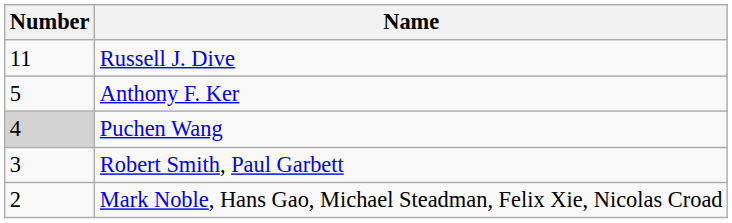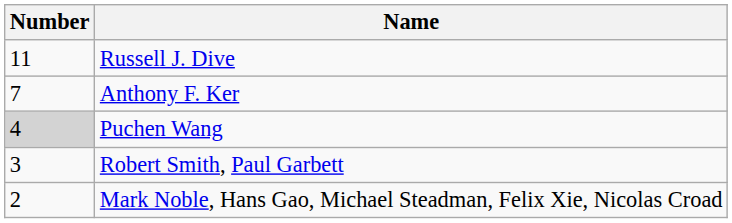 <table class="wikitable">
 <tr>
 <th>Number</th>
 <th>Name</th>
 </tr>
 <tr>
 <td>11</td>
 <td><a href='#'>Russell J. Dive</a></td>
 </tr>
 <tr>
-<td>5</td>
+<td>7</td>
 <td><a href='#'>Anthony F. Ker</a></td>
 </tr>
 <tr>
 <td style="background: lightgrey;">4</td>
 <td><a href='#'>Puchen Wang</a></td>
 </tr>
 <tr>
 <td>3</td>
 <td><a href='#'>Robert Smith</a>, <a href='#'>Paul Garbett</a></td>
 </tr>
 <tr>
 <td>2</td>
 <td><a href='#'>Mark Noble</a>, Hans Gao, Michael Steadman, Felix Xie, Nicolas Croad</td>
 </tr>
 </table>
